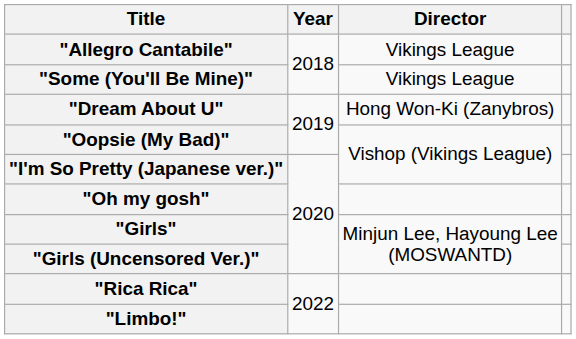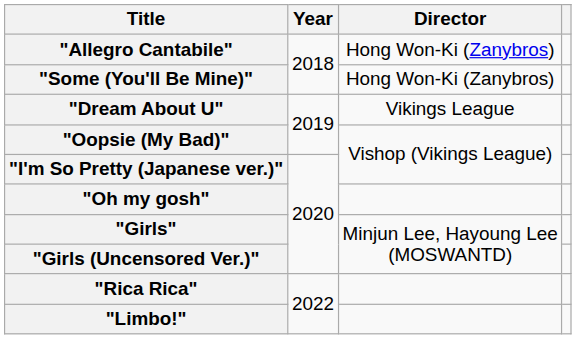 <table class="wikitable plainrowheaders" style="text-align:center; table-layout:fixed; margin-right:0">
 <tr>
 <th>Title</th>
 <th>Year</th>
 <th>Director</th>
 <th></th>
 </tr>
 <tr>
 <th scope="row">"Allegro Cantabile"</th>
 <td rowspan="2">2018</td>
-<td>Vikings League</td>
+<td>Hong Won-Ki (<a href='#'>Zanybros</a>)</td>
 <td></td>
 </tr>
 <tr>
 <th scope="row">"Some (You'll Be Mine)"</th>
-<td>Vikings League</td>
+<td>Hong Won-Ki (Zanybros)</td>
 <td></td>
 </tr>
 <tr>
 <th scope="row">"Dream About U"</th>
 <td rowspan="2">2019</td>
-<td>Hong Won-Ki (Zanybros)</td>
+<td>Vikings League</td>
 <td></td>
 </tr>
 <tr>
 <th scope="row">"Oopsie (My Bad)"</th>
 <td rowspan="2">Vishop (Vikings League)</td>
 <td></td>
 </tr>
 <tr>
 <th scope="row">"I'm So Pretty (Japanese ver.)"</th>
 <td rowspan="4">2020</td>
 <td></td>
 </tr>
 <tr>
 <th scope="row">"Oh my gosh"</th>
 <td></td>
 <td></td>
 </tr>
 <tr>
 <th scope="row">"Girls"</th>
 <td rowspan="2">Minjun Lee, Hayoung Lee<br>(MOSWANTD)</td>
 <td></td>
 </tr>
 <tr>
 <th scope="row">"Girls (Uncensored Ver.)"</th>
 <td></td>
 </tr>
 <tr>
 <th scope="row">"Rica Rica"</th>
 <td rowspan="2">2022</td>
 <td></td>
 <td></td>
 </tr>
 <tr>
 <th scope="row">"Limbo!"</th>
 <td></td>
 <td></td>
 </tr>
 </table>
